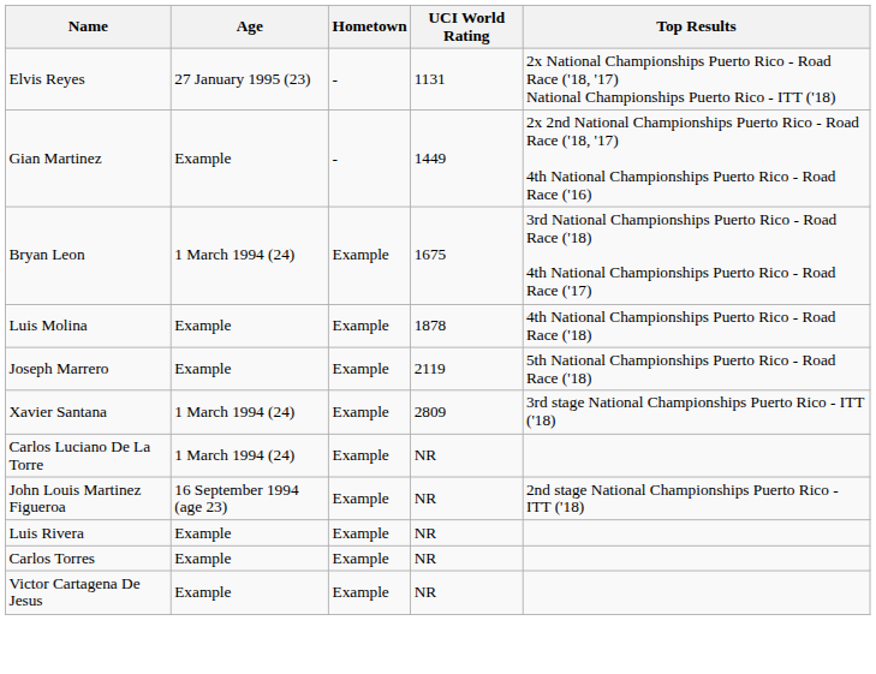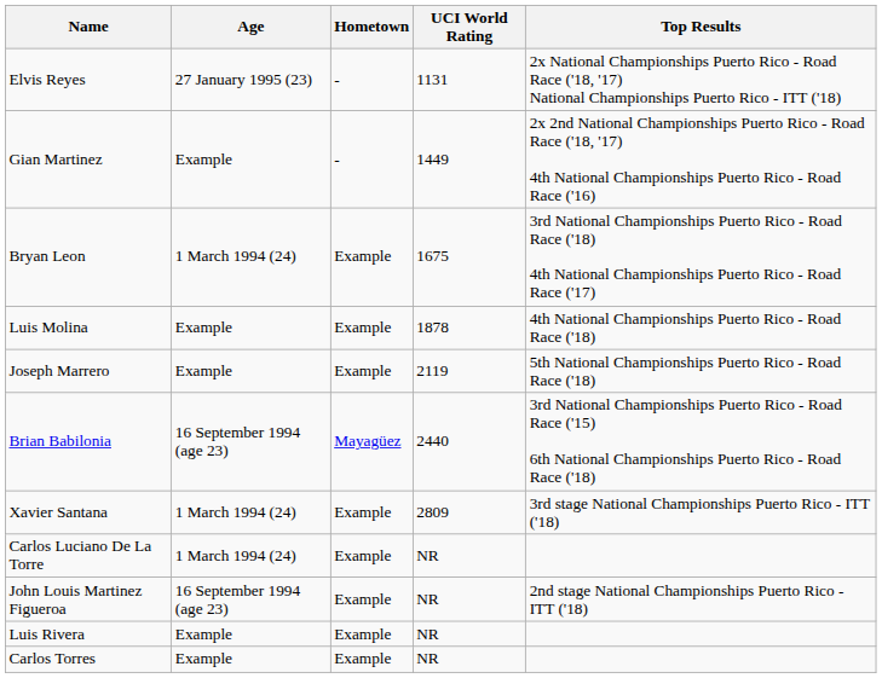 <table class="wikitable">
 <tr>
 <th>Name</th>
 <th>Age</th>
 <th>Hometown</th>
 <th>UCI World Rating</th>
 <th>Top Results</th>
 </tr>
 <tr>
 <td>Elvis Reyes</td>
 <td>27 January 1995 (23)</td>
 <td>-</td>
 <td>1131</td>
 <td>2x  National Championships Puerto Rico - Road Race  ('18, '17) <br> National Championships Puerto Rico - ITT  ('18)</td>
 </tr>
 <tr>
 <td>Gian Martinez</td>
 <td>Example</td>
 <td>-</td>
 <td>1449</td>
 <td>2x  2nd  National Championships Puerto Rico - Road Race  ('18, '17) <br><br>4th  National Championships Puerto Rico - Road Race  ('16)</td>
 </tr>
 <tr>
 <td>Bryan Leon</td>
 <td>1 March 1994 (24)</td>
 <td>Example</td>
 <td>1675</td>
 <td>3rd  National Championships Puerto Rico - Road Race  ('18) <br><br>4th  National Championships Puerto Rico - Road Race  ('17)</td>
 </tr>
 <tr>
 <td>Luis Molina</td>
 <td>Example</td>
 <td>Example</td>
 <td>1878</td>
 <td>4th  National Championships Puerto Rico - Road Race  ('18)</td>
 </tr>
 <tr>
 <td>Joseph Marrero</td>
 <td>Example</td>
 <td>Example</td>
 <td>2119</td>
 <td>5th National Championships Puerto Rico - Road Race  ('18)</td>
 </tr>
 <tr>
+<td><a href='#'>Brian Babilonia</a></td>
+<td>16 September 1994 (age 23)</td>
+<td><a href='#'>Mayagüez</a></td>
+<td>2440</td>
+<td>3rd  National Championships Puerto Rico - Road Race  ('15) <br><br>6th  National Championships Puerto Rico - Road Race  ('18)</td>
+</tr>
+<tr>
 <td>Xavier Santana</td>
 <td>1 March 1994 (24)</td>
 <td>Example</td>
 <td>2809</td>
 <td>3rd stage National Championships Puerto Rico - ITT  ('18)</td>
 </tr>
 <tr>
 <td>Carlos Luciano De La Torre</td>
 <td>1 March 1994 (24)</td>
 <td>Example</td>
 <td>NR</td>
 <td></td>
 </tr>
 <tr>
 <td>John Louis Martinez Figueroa</td>
 <td>16 September 1994 (age 23)</td>
 <td>Example</td>
 <td>NR</td>
 <td>2nd stage National Championships Puerto Rico - ITT  ('18)</td>
 </tr>
 <tr>
 <td>Luis Rivera</td>
 <td>Example</td>
 <td>Example</td>
 <td>NR</td>
 <td></td>
 </tr>
 <tr>
 <td>Carlos Torres</td>
 <td>Example</td>
 <td>Example</td>
 <td>NR</td>
 <td></td>
 </tr>
-<tr>
-<td>Victor Cartagena De Jesus</td>
-<td>Example</td>
-<td>Example</td>
-<td>NR</td>
-<td></td>
-</tr>
 </table>
